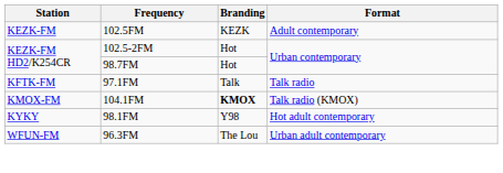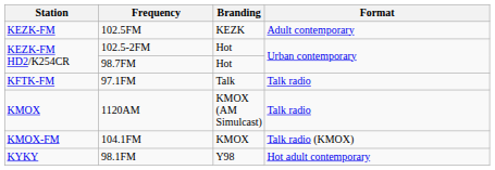 <table class="wikitable sortable" style="width:45em;">
 <tr>
 <th style="width:20%">Station</th>
 <th style="width:25%">Frequency</th>
 <th style="width:5%">Branding</th>
 <th style="width:50%">Format</th>
 </tr>
 <tr>
 <td><a href='#'>KEZK-FM</a></td>
 <td>102.5FM</td>
 <td>KEZK</td>
 <td><a href='#'>Adult contemporary</a></td>
 </tr>
 <tr>
 <td rowspan="2"><a href='#'>KEZK-FM HD2</a>/K254CR</td>
 <td>102.5-2FM</td>
 <td>Hot</td>
 <td rowspan="2"><a href='#'>Urban contemporary</a></td>
 </tr>
 <tr>
 <td>98.7FM</td>
 <td>Hot</td>
 </tr>
 <tr>
 <td><a href='#'>KFTK-FM</a></td>
 <td>97.1FM</td>
 <td>Talk</td>
 <td><a href='#'>Talk radio</a></td>
 </tr>
 <tr>
+<td><a href='#'>KMOX</a></td>
+<td>1120AM</td>
+<td>KMOX (AM Simulcast)</td>
+<td><a href='#'>Talk radio</a></td>
+</tr>
+<tr>
 <td><a href='#'>KMOX-FM</a></td>
 <td>104.1FM</td>
-<td><strong>KMOX</strong></td>
+<td>KMOX</td>
 <td><a href='#'>Talk radio</a> (KMOX)</td>
 </tr>
 <tr>
 <td><a href='#'>KYKY</a></td>
 <td>98.1FM</td>
 <td>Y98</td>
 <td><a href='#'>Hot adult contemporary</a></td>
 </tr>
-<tr>
-<td><a href='#'>WFUN-FM</a></td>
-<td>96.3FM</td>
-<td>The Lou</td>
-<td><a href='#'>Urban adult contemporary</a></td>
-</tr>
 </table>
